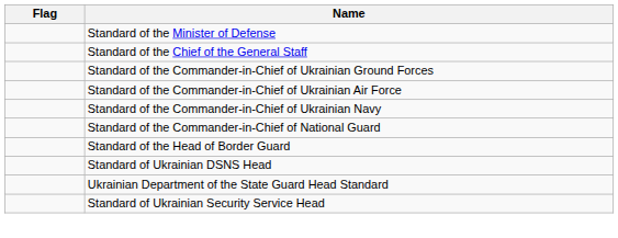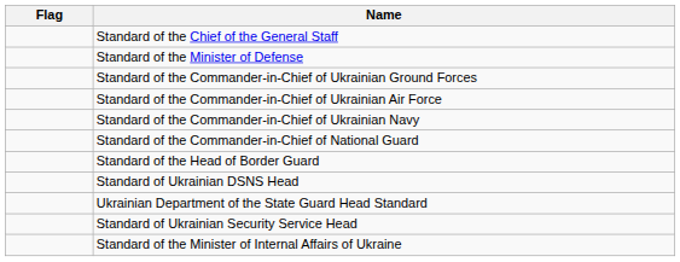 <table class="wikitable">
 <tr>
 <th style="width:100px;">Flag</th>
 <th style="width:700px;">Name</th>
 </tr>
 <tr>
 <td></td>
-<td>Standard of the <a href='#'>Minister of Defense</a></td>
+<td>Standard of the <a href='#'>Chief of the General Staff</a></td>
 </tr>
 <tr>
 <td></td>
-<td>Standard of the <a href='#'>Chief of the General Staff</a></td>
+<td>Standard of the <a href='#'>Minister of Defense</a></td>
 </tr>
 <tr>
 <td></td>
 <td>Standard of the Commander-in-Chief of Ukrainian Ground Forces</td>
 </tr>
 <tr>
 <td></td>
 <td>Standard of the Commander-in-Chief of Ukrainian Air Force</td>
 </tr>
 <tr>
 <td></td>
 <td>Standard of the Commander-in-Chief of Ukrainian Navy</td>
 </tr>
 <tr>
 <td></td>
 <td>Standard of the Commander-in-Chief of National Guard</td>
 </tr>
 <tr>
 <td></td>
 <td>Standard of the Head of Border Guard</td>
 </tr>
 <tr>
 <td></td>
 <td>Standard of Ukrainian DSNS Head</td>
 </tr>
 <tr>
 <td></td>
 <td>Ukrainian Department of the State Guard Head Standard</td>
 </tr>
 <tr>
 <td></td>
 <td>Standard of Ukrainian Security Service Head</td>
 </tr>
+<tr>
+<td></td>
+<td>Standard of the Minister of Internal Affairs of Ukraine</td>
+</tr>
 </table>
